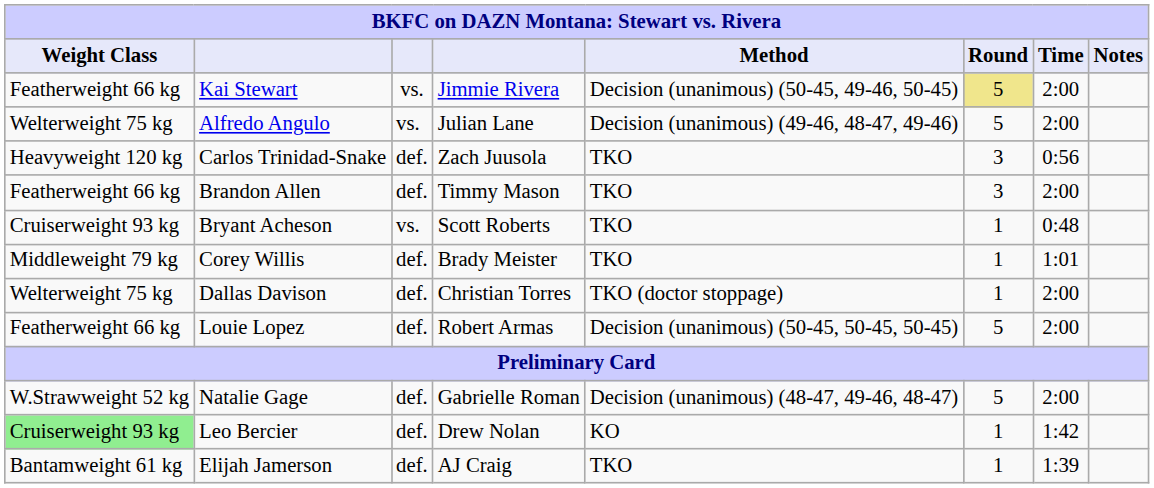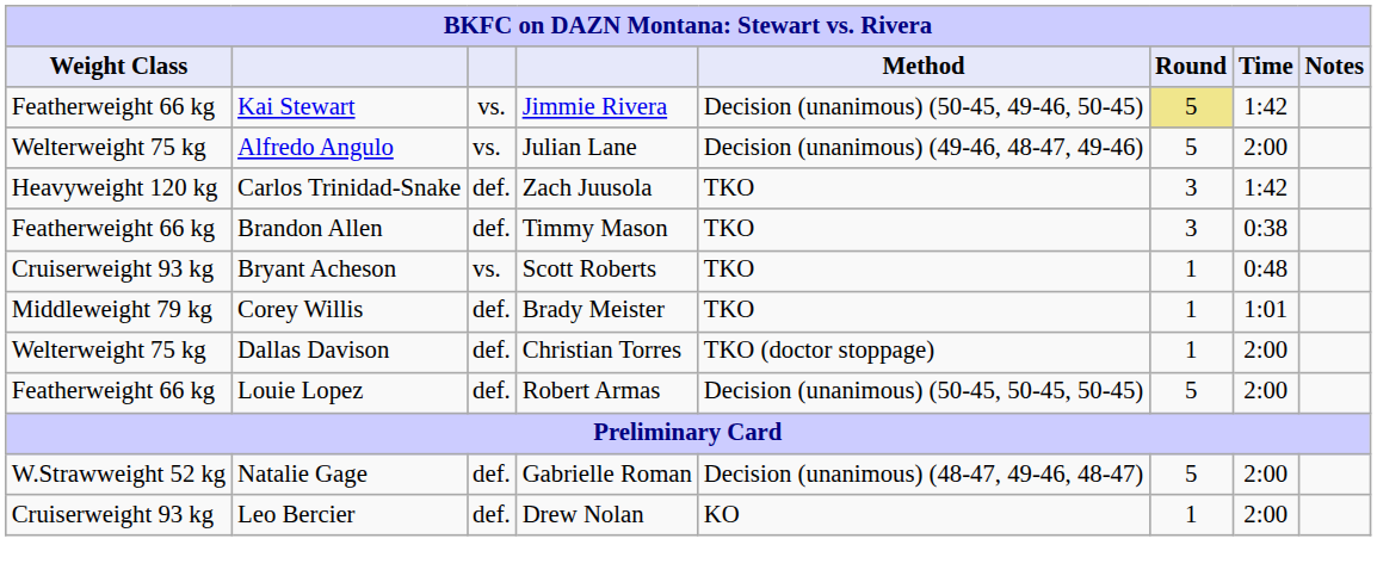 <table class="wikitable" style="font-size: 80%;">
 <tr>
 <th colspan="8" style="background-color: #ccf; color: #000080; text-align: center;"><strong>BKFC on DAZN Montana: Stewart vs. Rivera</strong></th>
 </tr>
 <tr>
 <th colspan="1" style="background-color: #E6E8FA; color: #000000; text-align: center;">Weight Class</th>
 <th colspan="1" style="background-color: #E6E8FA; color: #000000; text-align: center;"></th>
 <th colspan="1" style="background-color: #E6E8FA; color: #000000; text-align: center;"></th>
 <th colspan="1" style="background-color: #E6E8FA; color: #000000; text-align: center;"></th>
 <th colspan="1" style="background-color: #E6E8FA; color: #000000; text-align: center;">Method</th>
 <th colspan="1" style="background-color: #E6E8FA; color: #000000; text-align: center;">Round</th>
 <th colspan="1" style="background-color: #E6E8FA; color: #000000; text-align: center;">Time</th>
 <th colspan="1" style="background-color: #E6E8FA; color: #000000; text-align: center;">Notes</th>
 </tr>
 <tr>
 <td>Featherweight 66 kg</td>
 <td> <a href='#'>Kai Stewart</a></td>
 <td align="center">vs.</td>
 <td> <a href='#'>Jimmie Rivera</a></td>
 <td>Decision (unanimous) (50-45, 49-46, 50-45)</td>
 <td align="center" style="background: khaki;">5</td>
-<td align="center">2:00</td>
+<td align="center">1:42</td>
 <td></td>
 </tr>
 <tr>
 <td>Welterweight 75 kg</td>
 <td> <a href='#'>Alfredo Angulo</a></td>
 <td>vs.</td>
 <td> Julian Lane</td>
 <td>Decision (unanimous) (49-46, 48-47, 49-46)</td>
 <td align="center">5</td>
 <td align="center">2:00</td>
 <td></td>
 </tr>
 <tr>
 <td>Heavyweight 120 kg</td>
 <td> Carlos Trinidad-Snake</td>
 <td>def.</td>
 <td> Zach Juusola</td>
 <td>TKO</td>
 <td align="center">3</td>
-<td align="center">0:56</td>
+<td align="center">1:42</td>
 <td></td>
 </tr>
 <tr>
 <td>Featherweight 66 kg</td>
 <td> Brandon Allen</td>
 <td>def.</td>
 <td> Timmy Mason</td>
 <td>TKO</td>
 <td align="center">3</td>
-<td align="center">2:00</td>
+<td align="center">0:38</td>
 <td></td>
 </tr>
 <tr>
 <td>Cruiserweight 93 kg</td>
 <td> Bryant Acheson</td>
 <td>vs.</td>
 <td> Scott Roberts</td>
 <td>TKO</td>
 <td align="center">1</td>
 <td align="center">0:48</td>
 <td></td>
 </tr>
 <tr>
 <td>Middleweight 79 kg</td>
 <td> Corey Willis</td>
 <td>def.</td>
 <td> Brady Meister</td>
 <td>TKO</td>
 <td align="center">1</td>
 <td align="center">1:01</td>
 <td></td>
 </tr>
 <tr>
 <td>Welterweight 75 kg</td>
 <td> Dallas Davison</td>
 <td>def.</td>
 <td> Christian Torres</td>
 <td>TKO (doctor stoppage)</td>
 <td align="center">1</td>
 <td align="center">2:00</td>
 <td></td>
 </tr>
 <tr>
 <td>Featherweight 66 kg</td>
 <td> Louie Lopez</td>
 <td>def.</td>
 <td> Robert Armas</td>
 <td>Decision (unanimous) (50-45, 50-45, 50-45)</td>
 <td align="center">5</td>
 <td align="center">2:00</td>
 <td></td>
 </tr>
 <tr>
 <th colspan="8" style="background-color: #ccf; color: #000080; text-align: center;"><strong>Preliminary Card</strong></th>
 </tr>
 <tr>
 <td>W.Strawweight 52 kg</td>
 <td> Natalie Gage</td>
 <td>def.</td>
 <td> Gabrielle Roman</td>
 <td>Decision (unanimous) (48-47, 49-46, 48-47)</td>
 <td align="center">5</td>
 <td align="center">2:00</td>
 <td></td>
 </tr>
 <tr>
-<td style="background: lightgreen;">Cruiserweight 93 kg</td>
+<td>Cruiserweight 93 kg</td>
 <td> Leo Bercier</td>
 <td>def.</td>
 <td> Drew Nolan</td>
 <td>KO</td>
 <td align="center">1</td>
-<td align="center">1:42</td>
-<td></td>
-</tr>
-<tr>
-<td>Bantamweight 61 kg</td>
-<td> Elijah Jamerson</td>
-<td>def.</td>
-<td> AJ Craig</td>
-<td>TKO</td>
-<td align="center">1</td>
-<td align="center">1:39</td>
+<td align="center">2:00</td>
 <td></td>
 </tr>
 </table>
